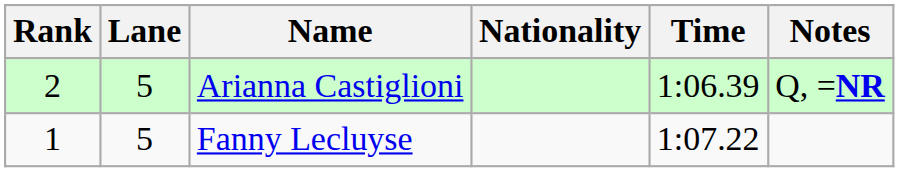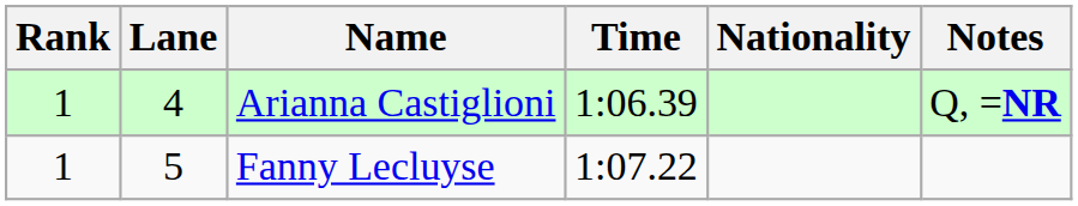 <table class="wikitable sortable" style="text-align:center">
 <tr>
 <th>Rank</th>
 <th>Lane</th>
 <th>Name</th>
+<th>Time</th>
 <th>Nationality</th>
-<th>Time</th>
 <th>Notes</th>
 </tr>
 <tr bgcolor=ccffcc>
-<td>2</td>
-<td>5</td>
+<td>1</td>
+<td>4</td>
 <td align=left><a href='#'>Arianna Castiglioni</a></td>
+<td>1:06.39</td>
 <td align=left></td>
-<td>1:06.39</td>
 <td>Q, =<strong><a href='#'>NR</a></strong></td>
 </tr>
 <tr>
 <td>1</td>
 <td>5</td>
 <td align=left><a href='#'>Fanny Lecluyse</a></td>
+<td>1:07.22</td>
 <td align=left></td>
-<td>1:07.22</td>
 <td></td>
 </tr>
 </table>
